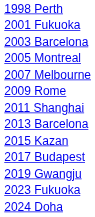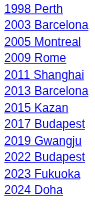 <table>
 <tr>
 <td><a href='#'>1998 Perth</a><br></td>
 <td nowrap></td>
-<td></td>
-<td></td>
-</tr>
-<tr>
-<td><a href='#'>2001 Fukuoka</a><br></td>
-<td></td>
 <td></td>
 <td></td>
 </tr>
 <tr>
 <td><a href='#'>2003 Barcelona</a><br></td>
 <td></td>
 <td></td>
 <td nowrap></td>
 </tr>
 <tr>
 <td><a href='#'>2005 Montreal</a><br></td>
-<td></td>
-<td></td>
-<td></td>
-</tr>
-<tr>
-<td><a href='#'>2007 Melbourne</a><br></td>
 <td></td>
 <td></td>
 <td></td>
 </tr>
 <tr>
 <td><a href='#'>2009 Rome</a><br></td>
 <td></td>
 <td nowrap></td>
 <td></td>
 </tr>
 <tr>
 <td><a href='#'>2011 Shanghai</a><br></td>
 <td></td>
 <td></td>
 <td></td>
 </tr>
 <tr>
 <td><a href='#'>2013 Barcelona</a><br></td>
 <td></td>
 <td></td>
 <td></td>
 </tr>
 <tr>
 <td><a href='#'>2015 Kazan</a><br></td>
 <td></td>
 <td></td>
 <td></td>
 </tr>
 <tr>
 <td><a href='#'>2017 Budapest</a><br></td>
 <td></td>
 <td></td>
 <td></td>
 </tr>
 <tr>
 <td><a href='#'>2019 Gwangju</a><br></td>
 <td></td>
 <td></td>
 <td></td>
 </tr>
 <tr>
+<td><a href='#'>2022 Budapest</a><br></td>
+<td></td>
+<td></td>
+<td></td>
+</tr>
+<tr>
 <td><a href='#'>2023 Fukuoka</a><br></td>
 <td></td>
 <td></td>
 <td></td>
 </tr>
 <tr>
 <td><a href='#'>2024 Doha</a><br></td>
 <td></td>
 <td></td>
 <td></td>
 </tr>
 </table>
